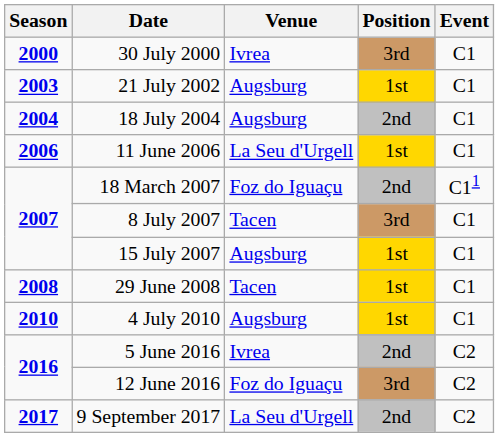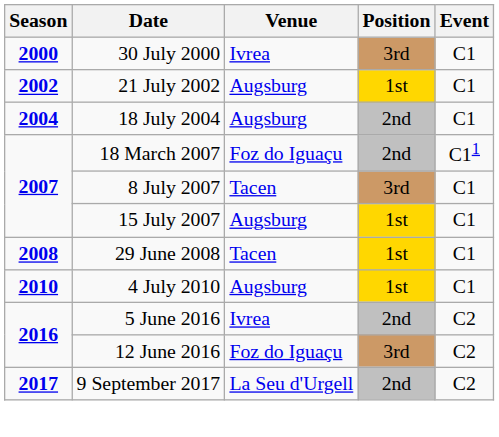 <table class="wikitable" style="text-align:center; font-size:95%;">
 <tr>
 <th>Season</th>
 <th>Date</th>
 <th>Venue</th>
 <th>Position</th>
 <th>Event</th>
 </tr>
 <tr>
 <td><strong><a href='#'>2000</a></strong></td>
 <td align=right>30 July 2000</td>
 <td align=left><a href='#'>Ivrea</a></td>
 <td bgcolor=cc9966>3rd</td>
 <td>C1</td>
 </tr>
 <tr>
-<td><strong><a href='#'>2003</a></strong></td>
+<td><strong><a href='#'>2002</a></strong></td>
 <td align=right>21 July 2002</td>
 <td align=left><a href='#'>Augsburg</a></td>
 <td bgcolor=gold>1st</td>
 <td>C1</td>
 </tr>
 <tr>
 <td><strong><a href='#'>2004</a></strong></td>
 <td align=right>18 July 2004</td>
 <td align=left><a href='#'>Augsburg</a></td>
 <td bgcolor=silver>2nd</td>
-<td>C1</td>
-</tr>
-<tr>
-<td><strong><a href='#'>2006</a></strong></td>
-<td align=right>11 June 2006</td>
-<td align=left><a href='#'>La Seu d'Urgell</a></td>
-<td bgcolor=gold>1st</td>
 <td>C1</td>
 </tr>
 <tr>
 <td rowspan=3><strong><a href='#'>2007</a></strong></td>
 <td align=right>18 March 2007</td>
 <td align=left><a href='#'>Foz do Iguaçu</a></td>
 <td bgcolor=silver>2nd</td>
 <td>C1<sup><a href='#'>1</a></sup></td>
 </tr>
 <tr>
 <td align=right>8 July 2007</td>
 <td align=left><a href='#'>Tacen</a></td>
 <td bgcolor=cc9966>3rd</td>
 <td>C1</td>
 </tr>
 <tr>
 <td align=right>15 July 2007</td>
 <td align=left><a href='#'>Augsburg</a></td>
 <td bgcolor=gold>1st</td>
 <td>C1</td>
 </tr>
 <tr>
 <td><strong><a href='#'>2008</a></strong></td>
 <td align=right>29 June 2008</td>
 <td align=left><a href='#'>Tacen</a></td>
 <td bgcolor=gold>1st</td>
 <td>C1</td>
 </tr>
 <tr>
 <td><strong><a href='#'>2010</a></strong></td>
 <td align=right>4 July 2010</td>
 <td align=left><a href='#'>Augsburg</a></td>
 <td bgcolor=gold>1st</td>
 <td>C1</td>
 </tr>
 <tr>
 <td rowspan=2><strong><a href='#'>2016</a></strong></td>
 <td align=right>5 June 2016</td>
 <td align=left><a href='#'>Ivrea</a></td>
 <td bgcolor=silver>2nd</td>
 <td>C2</td>
 </tr>
 <tr>
 <td align=right>12 June 2016</td>
 <td align=left><a href='#'>Foz do Iguaçu</a></td>
 <td bgcolor=cc9966>3rd</td>
 <td>C2</td>
 </tr>
 <tr>
 <td><strong><a href='#'>2017</a></strong></td>
 <td align=right>9 September 2017</td>
 <td align=left><a href='#'>La Seu d'Urgell</a></td>
 <td bgcolor=silver>2nd</td>
 <td>C2</td>
 </tr>
 </table>
